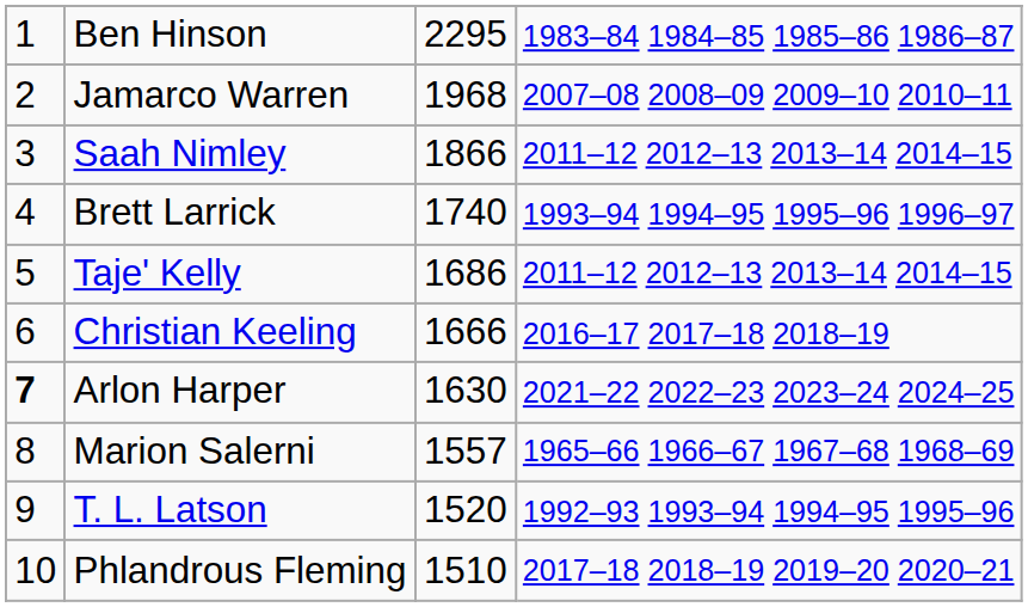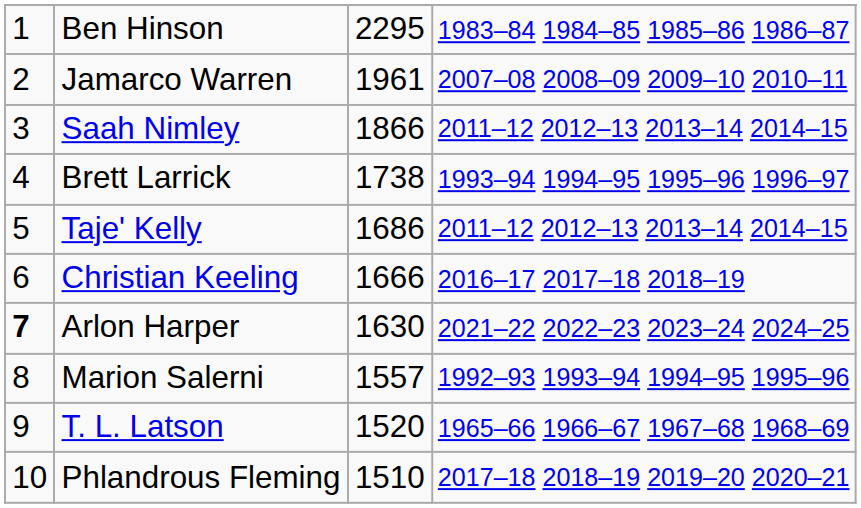 <table class="wikitable">
 <tr>
 </tr>
 <tr>
 <td>1</td>
 <td>Ben Hinson</td>
 <td>2295</td>
 <td style="font-size:80%;"><a href='#'>1983–84</a> <a href='#'>1984–85</a> <a href='#'>1985–86</a> <a href='#'>1986–87</a></td>
 </tr>
 <tr>
 <td>2</td>
 <td>Jamarco Warren</td>
-<td>1968</td>
+<td>1961</td>
 <td style="font-size:80%;"><a href='#'>2007–08</a> <a href='#'>2008–09</a> <a href='#'>2009–10</a> <a href='#'>2010–11</a></td>
 </tr>
 <tr>
 <td>3</td>
 <td><a href='#'>Saah Nimley</a></td>
 <td>1866</td>
 <td style="font-size:80%;"><a href='#'>2011–12</a> <a href='#'>2012–13</a> <a href='#'>2013–14</a> <a href='#'>2014–15</a></td>
 </tr>
 <tr>
 <td>4</td>
 <td>Brett Larrick</td>
-<td>1740</td>
+<td>1738</td>
 <td style="font-size:80%;"><a href='#'>1993–94</a> <a href='#'>1994–95</a> <a href='#'>1995–96</a> <a href='#'>1996–97</a></td>
 </tr>
 <tr>
 <td>5</td>
 <td><a href='#'>Taje' Kelly</a></td>
 <td>1686</td>
 <td style="font-size:80%;"><a href='#'>2011–12</a> <a href='#'>2012–13</a> <a href='#'>2013–14</a> <a href='#'>2014–15</a></td>
 </tr>
 <tr>
 <td>6</td>
 <td><a href='#'>Christian Keeling</a></td>
 <td>1666</td>
 <td style="font-size:80%;"><a href='#'>2016–17</a> <a href='#'>2017–18</a> <a href='#'>2018–19</a></td>
 </tr>
 <tr>
 <td><strong>7</strong></td>
 <td>Arlon Harper</td>
 <td>1630</td>
 <td style="font-size:80%;"><a href='#'>2021–22</a> <a href='#'>2022–23</a> <a href='#'>2023–24</a> <a href='#'>2024–25</a></td>
 </tr>
 <tr>
 <td>8</td>
 <td>Marion Salerni</td>
 <td>1557</td>
-<td style="font-size:80%;"><a href='#'>1965–66</a> <a href='#'>1966–67</a> <a href='#'>1967–68</a> <a href='#'>1968–69</a></td>
+<td style="font-size:80%;"><a href='#'>1992–93</a> <a href='#'>1993–94</a> <a href='#'>1994–95</a> <a href='#'>1995–96</a></td>
 </tr>
 <tr>
 <td>9</td>
 <td><a href='#'>T. L. Latson</a></td>
 <td>1520</td>
-<td style="font-size:80%;"><a href='#'>1992–93</a> <a href='#'>1993–94</a> <a href='#'>1994–95</a> <a href='#'>1995–96</a></td>
+<td style="font-size:80%;"><a href='#'>1965–66</a> <a href='#'>1966–67</a> <a href='#'>1967–68</a> <a href='#'>1968–69</a></td>
 </tr>
 <tr>
 <td>10</td>
 <td>Phlandrous Fleming</td>
 <td>1510</td>
 <td style="font-size:80%;"><a href='#'>2017–18</a> <a href='#'>2018–19</a> <a href='#'>2019–20</a> <a href='#'>2020–21</a></td>
 </tr>
 </table>
